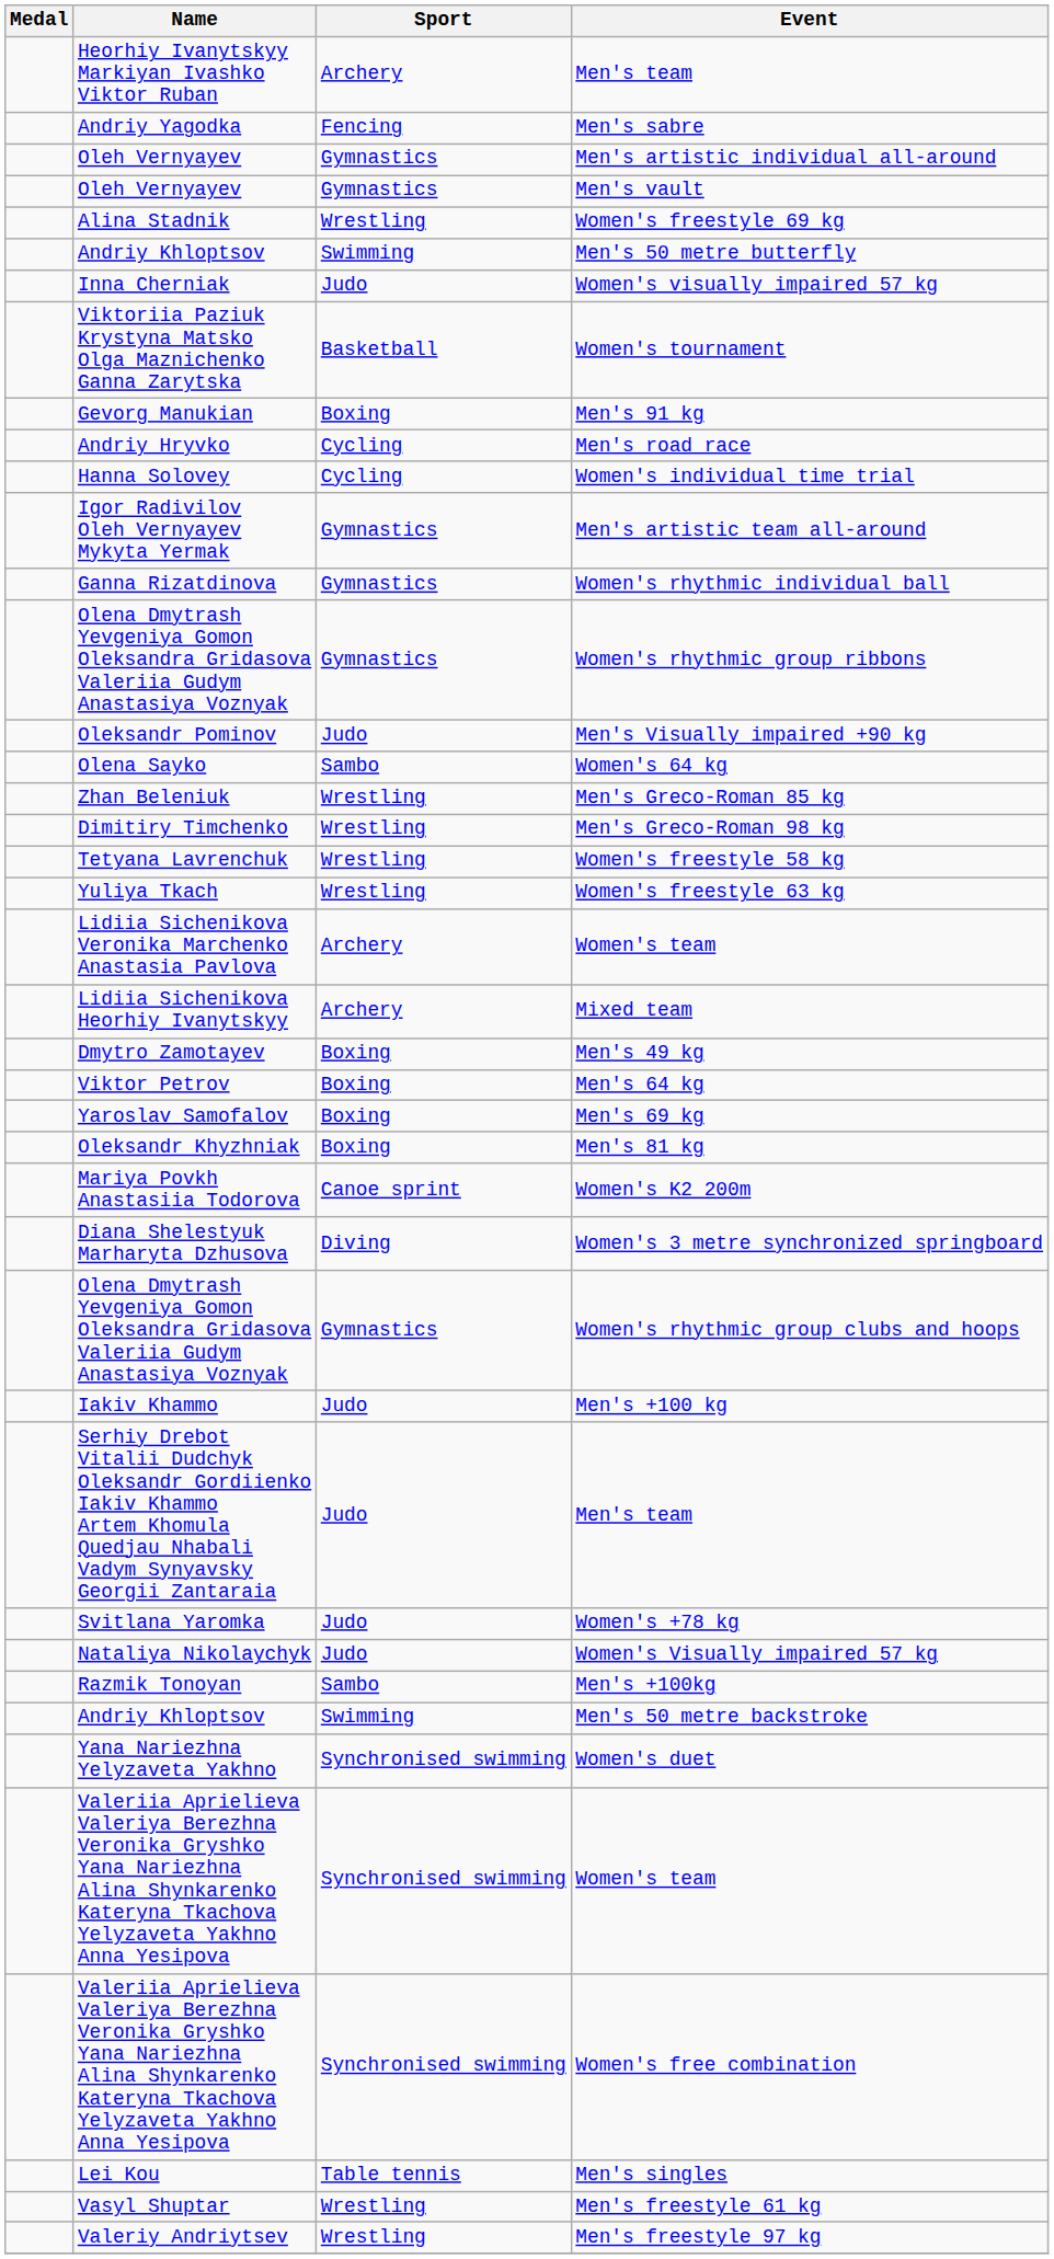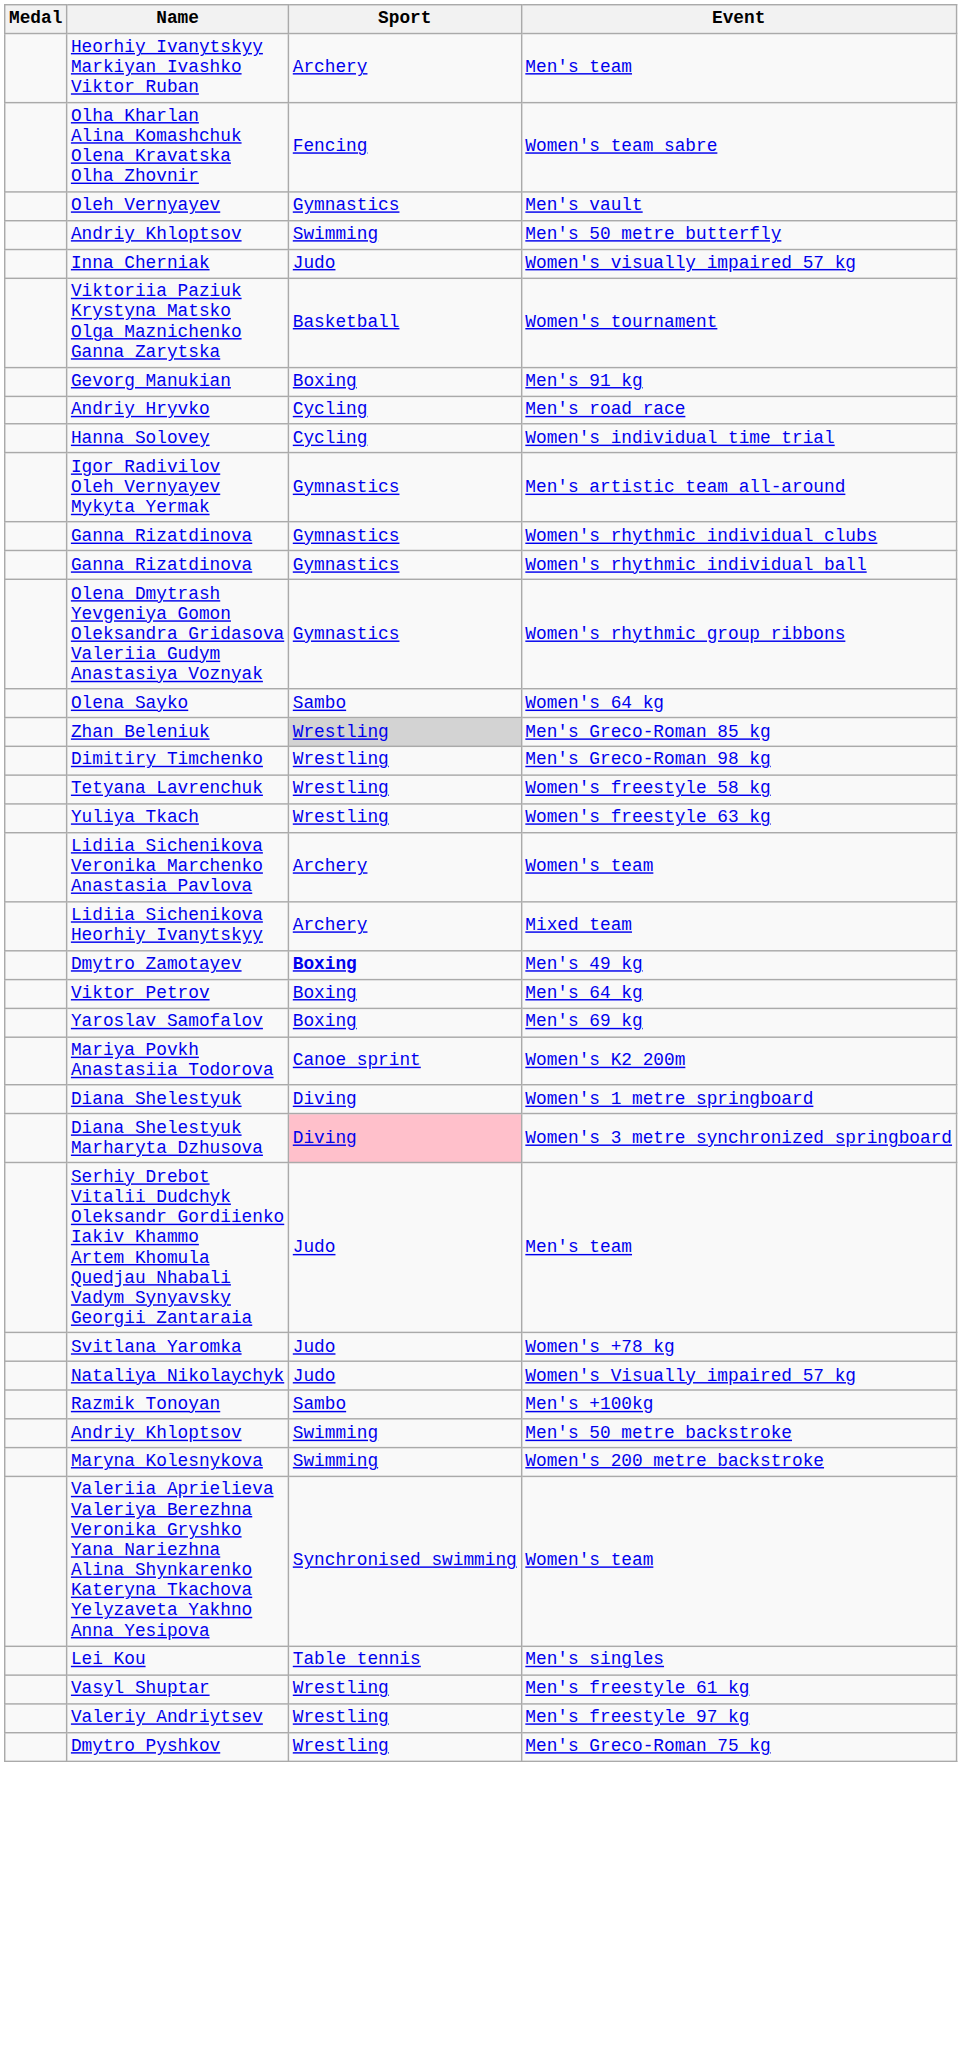 <table class="wikitable sortable" style="font-size: 95%">
 <tr>
 <th>Medal</th>
 <th>Name</th>
 <th>Sport</th>
 <th>Event</th>
 </tr>
 <tr>
 <td></td>
 <td><a href='#'>Heorhiy Ivanytskyy</a><br><a href='#'>Markiyan Ivashko</a><br><a href='#'>Viktor Ruban</a></td>
 <td><a href='#'>Archery</a></td>
 <td><a href='#'>Men's team</a></td>
 </tr>
 <tr>
 <td></td>
-<td><a href='#'>Andriy Yagodka</a></td>
+<td><a href='#'>Olha Kharlan</a><br><a href='#'>Alina Komashchuk</a><br><a href='#'>Olena Kravatska</a><br><a href='#'>Olha Zhovnir</a></td>
 <td><a href='#'>Fencing</a></td>
-<td><a href='#'>Men's sabre</a></td>
-</tr>
-<tr>
-<td></td>
-<td><a href='#'>Oleh Vernyayev</a></td>
-<td><a href='#'>Gymnastics</a></td>
-<td><a href='#'>Men's artistic individual all-around</a></td>
+<td><a href='#'>Women's team sabre</a></td>
 </tr>
 <tr>
 <td></td>
 <td><a href='#'>Oleh Vernyayev</a></td>
 <td><a href='#'>Gymnastics</a></td>
 <td><a href='#'>Men's vault</a></td>
-</tr>
-<tr>
-<td></td>
-<td><a href='#'>Alina Stadnik</a></td>
-<td><a href='#'>Wrestling</a></td>
-<td><a href='#'>Women's freestyle 69 kg</a></td>
 </tr>
 <tr>
 <td></td>
 <td><a href='#'>Andriy Khloptsov</a></td>
 <td><a href='#'>Swimming</a></td>
 <td><a href='#'>Men's 50 metre butterfly</a></td>
 </tr>
 <tr>
 <td></td>
 <td><a href='#'>Inna Cherniak</a></td>
 <td><a href='#'>Judo</a></td>
 <td><a href='#'>Women's visually impaired 57 kg</a></td>
 </tr>
 <tr>
 <td></td>
 <td><a href='#'>Viktoriia Paziuk</a><br><a href='#'>Krystyna Matsko</a><br><a href='#'>Olga Maznichenko</a><br><a href='#'>Ganna Zarytska</a></td>
 <td><a href='#'>Basketball</a></td>
 <td><a href='#'>Women's tournament</a></td>
 </tr>
 <tr>
 <td></td>
 <td><a href='#'>Gevorg Manukian</a></td>
 <td><a href='#'>Boxing</a></td>
 <td><a href='#'>Men's 91 kg</a></td>
 </tr>
 <tr>
 <td></td>
 <td><a href='#'>Andriy Hryvko</a></td>
 <td><a href='#'>Cycling</a></td>
 <td><a href='#'>Men's road race</a></td>
 </tr>
 <tr>
 <td></td>
 <td><a href='#'>Hanna Solovey</a></td>
 <td><a href='#'>Cycling</a></td>
 <td><a href='#'>Women's individual time trial</a></td>
 </tr>
 <tr>
 <td></td>
 <td><a href='#'>Igor Radivilov</a><br><a href='#'>Oleh Vernyayev</a><br><a href='#'>Mykyta Yermak</a></td>
 <td><a href='#'>Gymnastics</a></td>
 <td><a href='#'>Men's artistic team all-around</a></td>
 </tr>
 <tr>
 <td></td>
 <td><a href='#'>Ganna Rizatdinova</a></td>
 <td><a href='#'>Gymnastics</a></td>
+<td><a href='#'>Women's rhythmic individual clubs</a></td>
+</tr>
+<tr>
+<td></td>
+<td><a href='#'>Ganna Rizatdinova</a></td>
+<td><a href='#'>Gymnastics</a></td>
 <td><a href='#'>Women's rhythmic individual ball</a></td>
 </tr>
 <tr>
 <td></td>
 <td><a href='#'>Olena Dmytrash</a> <br> <a href='#'>Yevgeniya Gomon</a> <br> <a href='#'>Oleksandra Gridasova</a> <br> <a href='#'>Valeriia Gudym</a> <br> <a href='#'>Anastasiya Voznyak</a></td>
 <td><a href='#'>Gymnastics</a></td>
 <td><a href='#'>Women's rhythmic group ribbons</a></td>
 </tr>
 <tr>
 <td></td>
-<td><a href='#'>Oleksandr Pominov</a></td>
-<td><a href='#'>Judo</a></td>
-<td><a href='#'>Men's Visually impaired +90 kg</a></td>
-</tr>
-<tr>
-<td></td>
 <td><a href='#'>Olena Sayko</a></td>
 <td><a href='#'>Sambo</a></td>
 <td><a href='#'>Women's 64 kg</a></td>
 </tr>
 <tr>
 <td></td>
 <td><a href='#'>Zhan Beleniuk</a></td>
-<td><a href='#'>Wrestling</a></td>
+<td style="background: lightgrey;"><a href='#'>Wrestling</a></td>
 <td><a href='#'>Men's Greco-Roman 85 kg</a></td>
 </tr>
 <tr>
 <td></td>
 <td><a href='#'>Dimitiry Timchenko</a></td>
 <td><a href='#'>Wrestling</a></td>
 <td><a href='#'>Men's Greco-Roman 98 kg</a></td>
 </tr>
 <tr>
 <td></td>
 <td><a href='#'>Tetyana Lavrenchuk</a></td>
 <td><a href='#'>Wrestling</a></td>
 <td><a href='#'>Women's freestyle 58 kg</a></td>
 </tr>
 <tr>
 <td></td>
 <td><a href='#'>Yuliya Tkach</a></td>
 <td><a href='#'>Wrestling</a></td>
 <td><a href='#'>Women's freestyle 63 kg</a></td>
 </tr>
 <tr>
 <td></td>
 <td><a href='#'>Lidiia Sichenikova</a><br><a href='#'>Veronika Marchenko</a><br><a href='#'>Anastasia Pavlova</a></td>
 <td><a href='#'>Archery</a></td>
 <td><a href='#'>Women's team</a></td>
 </tr>
 <tr>
 <td></td>
 <td><a href='#'>Lidiia Sichenikova</a><br><a href='#'>Heorhiy Ivanytskyy</a></td>
 <td><a href='#'>Archery</a></td>
 <td><a href='#'>Mixed team</a></td>
 </tr>
 <tr>
 <td></td>
 <td><a href='#'>Dmytro Zamotayev</a></td>
-<td><a href='#'>Boxing</a></td>
+<td><strong><a href='#'>Boxing</a></strong></td>
 <td><a href='#'>Men's 49 kg</a></td>
 </tr>
 <tr>
 <td></td>
 <td><a href='#'>Viktor Petrov</a></td>
 <td><a href='#'>Boxing</a></td>
 <td><a href='#'>Men's 64 kg</a></td>
 </tr>
 <tr>
 <td></td>
 <td><a href='#'>Yaroslav Samofalov</a></td>
 <td><a href='#'>Boxing</a></td>
 <td><a href='#'>Men's 69 kg</a></td>
 </tr>
 <tr>
 <td></td>
-<td><a href='#'>Oleksandr Khyzhniak</a></td>
-<td><a href='#'>Boxing</a></td>
-<td><a href='#'>Men's 81 kg</a></td>
-</tr>
-<tr>
-<td></td>
 <td><a href='#'>Mariya Povkh</a><br><a href='#'>Anastasiia Todorova</a></td>
 <td><a href='#'>Canoe sprint</a></td>
 <td><a href='#'>Women's K2 200m</a></td>
 </tr>
 <tr>
 <td></td>
-<td><a href='#'>Diana Shelestyuk</a><br><a href='#'>Marharyta Dzhusova</a></td>
+<td><a href='#'>Diana Shelestyuk</a></td>
 <td><a href='#'>Diving</a></td>
-<td><a href='#'>Women's 3 metre synchronized springboard</a></td>
+<td><a href='#'>Women's 1 metre springboard</a></td>
 </tr>
 <tr>
 <td></td>
-<td><a href='#'>Olena Dmytrash</a> <br> <a href='#'>Yevgeniya Gomon</a> <br> <a href='#'>Oleksandra Gridasova</a> <br> <a href='#'>Valeriia Gudym</a> <br> <a href='#'>Anastasiya Voznyak</a></td>
-<td><a href='#'>Gymnastics</a></td>
-<td><a href='#'>Women's rhythmic group clubs and hoops</a></td>
-</tr>
-<tr>
-<td></td>
-<td><a href='#'>Iakiv Khammo</a></td>
-<td><a href='#'>Judo</a></td>
-<td><a href='#'>Men's +100 kg</a></td>
+<td><a href='#'>Diana Shelestyuk</a><br><a href='#'>Marharyta Dzhusova</a></td>
+<td style="background: pink;"><a href='#'>Diving</a></td>
+<td><a href='#'>Women's 3 metre synchronized springboard</a></td>
 </tr>
 <tr>
 <td></td>
 <td><a href='#'>Serhiy Drebot</a> <br> <a href='#'>Vitalii Dudchyk</a> <br> <a href='#'>Oleksandr Gordiienko</a> <br> <a href='#'>Iakiv Khammo</a> <br> <a href='#'>Artem Khomula</a> <br> <a href='#'>Quedjau Nhabali</a> <br> <a href='#'>Vadym Synyavsky</a> <br> <a href='#'>Georgii Zantaraia</a></td>
 <td><a href='#'>Judo</a></td>
 <td><a href='#'>Men's team</a></td>
 </tr>
 <tr>
 <td></td>
 <td><a href='#'>Svitlana Yaromka</a></td>
 <td><a href='#'>Judo</a></td>
 <td><a href='#'>Women's +78 kg</a></td>
 </tr>
 <tr>
 <td></td>
 <td><a href='#'>Nataliya Nikolaychyk</a></td>
 <td><a href='#'>Judo</a></td>
 <td><a href='#'>Women's Visually impaired 57 kg</a></td>
 </tr>
 <tr>
 <td></td>
 <td><a href='#'>Razmik Tonoyan</a></td>
 <td><a href='#'>Sambo</a></td>
 <td><a href='#'>Men's +100kg</a></td>
 </tr>
 <tr>
 <td></td>
 <td><a href='#'>Andriy Khloptsov</a></td>
 <td><a href='#'>Swimming</a></td>
 <td><a href='#'>Men's 50 metre backstroke</a></td>
 </tr>
 <tr>
 <td></td>
-<td><a href='#'>Yana Nariezhna</a><br><a href='#'>Yelyzaveta Yakhno</a></td>
-<td><a href='#'>Synchronised swimming</a></td>
-<td><a href='#'>Women's duet</a></td>
+<td><a href='#'>Maryna Kolesnykova</a></td>
+<td><a href='#'>Swimming</a></td>
+<td><a href='#'>Women's 200 metre backstroke</a></td>
 </tr>
 <tr>
 <td></td>
 <td><a href='#'>Valeriia Aprielieva</a><br><a href='#'>Valeriya Berezhna</a><br><a href='#'>Veronika Gryshko</a><br><a href='#'>Yana Nariezhna</a><br><a href='#'>Alina Shynkarenko</a><br><a href='#'>Kateryna Tkachova</a><br><a href='#'>Yelyzaveta Yakhno</a><br><a href='#'>Anna Yesipova</a></td>
 <td><a href='#'>Synchronised swimming</a></td>
 <td><a href='#'>Women's team</a></td>
-</tr>
-<tr>
-<td></td>
-<td><a href='#'>Valeriia Aprielieva</a><br><a href='#'>Valeriya Berezhna</a><br><a href='#'>Veronika Gryshko</a><br><a href='#'>Yana Nariezhna</a><br><a href='#'>Alina Shynkarenko</a><br><a href='#'>Kateryna Tkachova</a><br><a href='#'>Yelyzaveta Yakhno</a><br><a href='#'>Anna Yesipova</a></td>
-<td><a href='#'>Synchronised swimming</a></td>
-<td><a href='#'>Women's free combination</a></td>
 </tr>
 <tr>
 <td></td>
 <td><a href='#'>Lei Kou</a></td>
 <td><a href='#'>Table tennis</a></td>
 <td><a href='#'>Men's singles</a></td>
 </tr>
 <tr>
 <td></td>
 <td><a href='#'>Vasyl Shuptar</a></td>
 <td><a href='#'>Wrestling</a></td>
 <td><a href='#'>Men's freestyle 61 kg</a></td>
 </tr>
 <tr>
 <td></td>
 <td><a href='#'>Valeriy Andriytsev</a></td>
 <td><a href='#'>Wrestling</a></td>
 <td><a href='#'>Men's freestyle 97 kg</a></td>
 </tr>
 <tr>
+<td></td>
+<td><a href='#'>Dmytro Pyshkov</a></td>
+<td><a href='#'>Wrestling</a></td>
+<td><a href='#'>Men's Greco-Roman 75 kg</a></td>
+</tr>
+<tr>
 </tr>
 </table>
